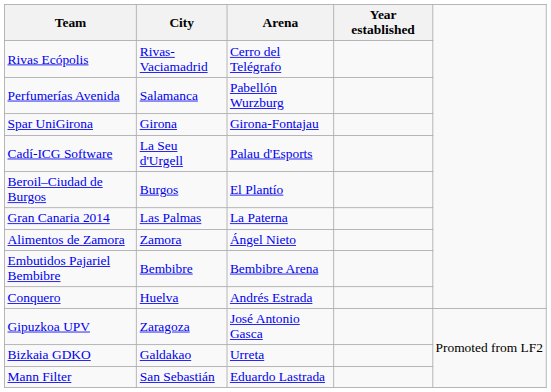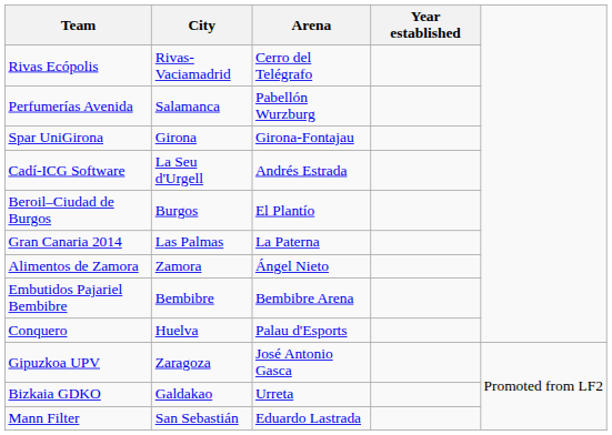 <table class="wikitable sortable">
 <tr>
 <th width=150>Team</th>
 <th width=100>City</th>
 <th width=120>Arena</th>
 <th width=110>Year established</th>
 </tr>
 <tr>
 <td><a href='#'>Rivas Ecópolis</a></td>
 <td><a href='#'>Rivas-Vaciamadrid</a></td>
 <td><a href='#'>Cerro del Telégrafo</a></td>
 <td></td>
 </tr>
 <tr>
 <td><a href='#'>Perfumerías Avenida</a></td>
 <td><a href='#'>Salamanca</a></td>
 <td><a href='#'>Pabellón Wurzburg</a></td>
 <td></td>
 </tr>
 <tr>
 <td><a href='#'>Spar UniGirona</a></td>
 <td><a href='#'>Girona</a></td>
 <td><a href='#'>Girona-Fontajau</a></td>
 <td></td>
 </tr>
 <tr>
 <td><a href='#'>Cadí-ICG Software</a></td>
 <td><a href='#'>La Seu d'Urgell</a></td>
-<td><a href='#'>Palau d'Esports</a></td>
+<td><a href='#'>Andrés Estrada</a></td>
 <td></td>
 </tr>
 <tr>
 <td><a href='#'>Beroil–Ciudad de Burgos</a></td>
 <td><a href='#'>Burgos</a></td>
 <td><a href='#'>El Plantío</a></td>
 <td></td>
 </tr>
 <tr>
 <td><a href='#'>Gran Canaria 2014</a></td>
 <td><a href='#'>Las Palmas</a></td>
 <td><a href='#'>La Paterna</a></td>
 <td></td>
 </tr>
 <tr>
 <td><a href='#'>Alimentos de Zamora</a></td>
 <td><a href='#'>Zamora</a></td>
 <td><a href='#'>Ángel Nieto</a></td>
 <td></td>
 </tr>
 <tr>
 <td><a href='#'>Embutidos Pajariel Bembibre</a></td>
 <td><a href='#'>Bembibre</a></td>
 <td><a href='#'>Bembibre Arena</a></td>
 <td></td>
 </tr>
 <tr>
 <td><a href='#'>Conquero</a></td>
 <td><a href='#'>Huelva</a></td>
-<td><a href='#'>Andrés Estrada</a></td>
+<td><a href='#'>Palau d'Esports</a></td>
 <td></td>
 </tr>
 <tr>
 <td><a href='#'>Gipuzkoa UPV</a></td>
 <td><a href='#'>Zaragoza</a></td>
 <td><a href='#'>José Antonio Gasca</a></td>
 <td></td>
 <td rowspan=3>Promoted from LF2</td>
 </tr>
 <tr>
 <td><a href='#'>Bizkaia GDKO</a></td>
 <td><a href='#'>Galdakao</a></td>
 <td><a href='#'>Urreta</a></td>
 <td></td>
 </tr>
 <tr>
 <td><a href='#'>Mann Filter</a></td>
 <td><a href='#'>San Sebastián</a></td>
 <td><a href='#'>Eduardo Lastrada</a></td>
 <td></td>
 </tr>
 </table>
